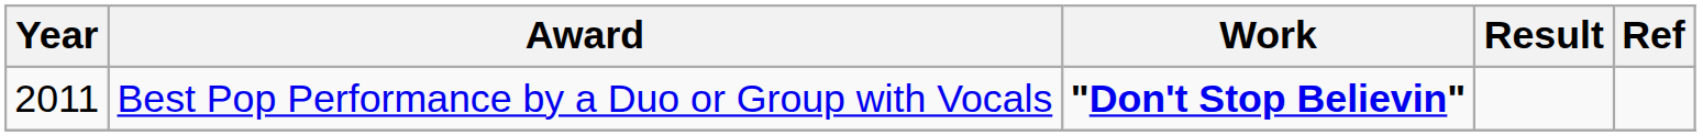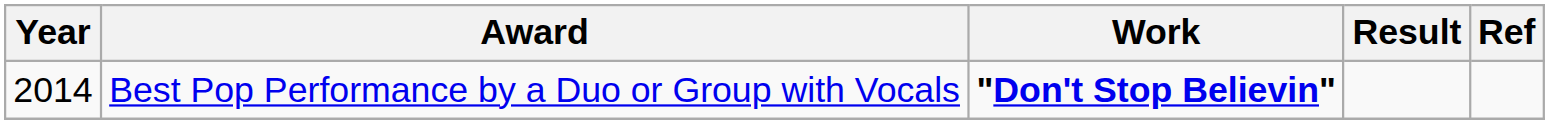 <table class="wikitable">
 <tr>
 <th>Year</th>
 <th>Award</th>
 <th>Work</th>
 <th>Result</th>
 <th>Ref</th>
 </tr>
 <tr>
-<td>2011</td>
+<td>2014</td>
 <td><a href='#'>Best Pop Performance by a Duo or Group with Vocals</a></td>
 <td><strong>"<a href='#'>Don't Stop Believin</a>"</strong></td>
 <td></td>
 <td></td>
 </tr>
 <tr>
 </tr>
 </table>
